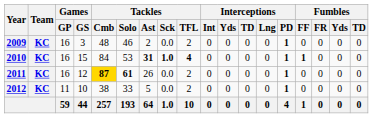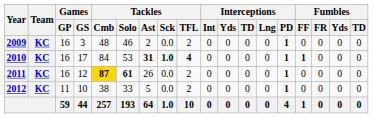 <table class="wikitable" style="text-align:center">
 <tr>
 <th rowspan="2">Year</th>
 <th rowspan="2">Team</th>
 <th colspan="2">Games</th>
 <th colspan="5">Tackles</th>
 <th colspan="5">Interceptions</th>
 <th colspan="4">Fumbles</th>
 </tr>
 <tr>
 <th>GP</th>
 <th>GS</th>
 <th>Cmb</th>
 <th>Solo</th>
 <th>Ast</th>
 <th>Sck</th>
 <th>TFL</th>
 <th>Int</th>
 <th>Yds</th>
 <th>TD</th>
 <th>Lng</th>
 <th>PD</th>
 <th>FF</th>
 <th>FR</th>
 <th>Yds</th>
 <th>TD</th>
 </tr>
 <tr>
 <th><a href='#'>2009</a></th>
 <th><a href='#'>KC</a></th>
 <td>16</td>
 <td>3</td>
 <td>48</td>
 <td>46</td>
 <td>2</td>
 <td>0.0</td>
 <td>2</td>
 <td>0</td>
 <td>0</td>
 <td>0</td>
 <td>0</td>
 <td><strong>1</strong></td>
 <td>0</td>
 <td>0</td>
 <td>0</td>
 <td>0</td>
 </tr>
 <tr>
 <th><a href='#'>2010</a></th>
 <th><a href='#'>KC</a></th>
 <td>16</td>
-<td>15</td>
+<td>17</td>
 <td>84</td>
 <td>53</td>
 <td><strong>31</strong></td>
 <td><strong>1.0</strong></td>
 <td><strong>4</strong></td>
 <td>0</td>
 <td>0</td>
 <td>0</td>
 <td>0</td>
 <td><strong>1</strong></td>
 <td><strong>1</strong></td>
 <td>0</td>
 <td>0</td>
 <td>0</td>
 </tr>
 <tr>
 <th><a href='#'>2011</a></th>
 <th><a href='#'>KC</a></th>
 <td>16</td>
 <td>12</td>
 <td style="background: gold;"><strong>87</strong></td>
 <td><strong>61</strong></td>
 <td>26</td>
 <td>0.0</td>
 <td>2</td>
 <td>0</td>
 <td>0</td>
 <td>0</td>
 <td>0</td>
 <td><strong>1</strong></td>
 <td>0</td>
 <td>0</td>
 <td>0</td>
 <td>0</td>
 </tr>
 <tr>
 <th><a href='#'>2012</a></th>
 <th><a href='#'>KC</a></th>
 <td>11</td>
 <td>10</td>
 <td>38</td>
 <td>33</td>
 <td>5</td>
 <td>0.0</td>
 <td>2</td>
 <td>0</td>
 <td>0</td>
 <td>0</td>
 <td>0</td>
 <td><strong>1</strong></td>
 <td>0</td>
 <td>0</td>
 <td>0</td>
 <td>0</td>
 </tr>
 <tr>
 <th colspan="2"></th>
 <th>59</th>
 <th>44</th>
 <th>257</th>
 <th>193</th>
 <th>64</th>
 <th>1.0</th>
 <th>10</th>
 <th>0</th>
 <th>0</th>
 <th>0</th>
 <th>0</th>
 <th>4</th>
 <th>1</th>
 <th>0</th>
 <th>0</th>
 <th>0</th>
 </tr>
 </table>
